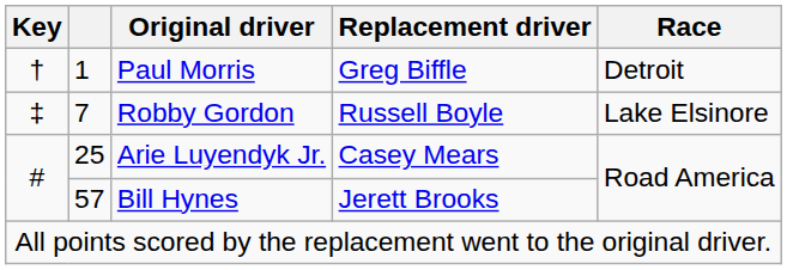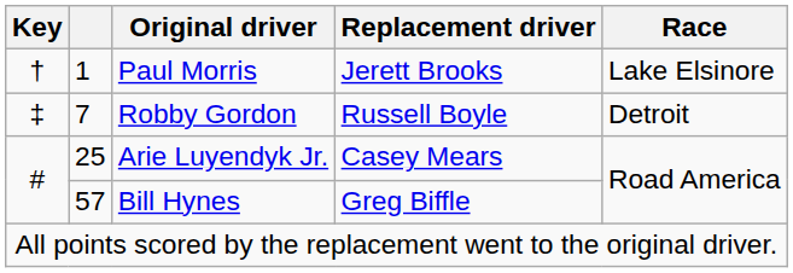 <table class="wikitable">
 <tr>
 <th>Key</th>
 <th></th>
 <th>Original driver</th>
 <th>Replacement driver</th>
 <th>Race</th>
 </tr>
 <tr>
 <td align=center>†</td>
 <td>1</td>
 <td><a href='#'>Paul Morris</a></td>
-<td><a href='#'>Greg Biffle</a></td>
-<td>Detroit</td>
+<td><a href='#'>Jerett Brooks</a></td>
+<td>Lake Elsinore</td>
 </tr>
 <tr>
 <td align=center>‡</td>
 <td>7</td>
 <td><a href='#'>Robby Gordon</a></td>
 <td><a href='#'>Russell Boyle</a></td>
-<td>Lake Elsinore</td>
+<td>Detroit</td>
 </tr>
 <tr>
 <td rowspan=2 align=center>#</td>
 <td>25</td>
 <td><a href='#'>Arie Luyendyk Jr.</a></td>
 <td><a href='#'>Casey Mears</a></td>
 <td rowspan=2>Road America</td>
 </tr>
 <tr>
 <td>57</td>
 <td><a href='#'>Bill Hynes</a></td>
-<td><a href='#'>Jerett Brooks</a></td>
+<td><a href='#'>Greg Biffle</a></td>
 </tr>
 <tr>
 <td colspan=5 align=center>All points scored by the replacement went to the original driver.</td>
 </tr>
 </table>
